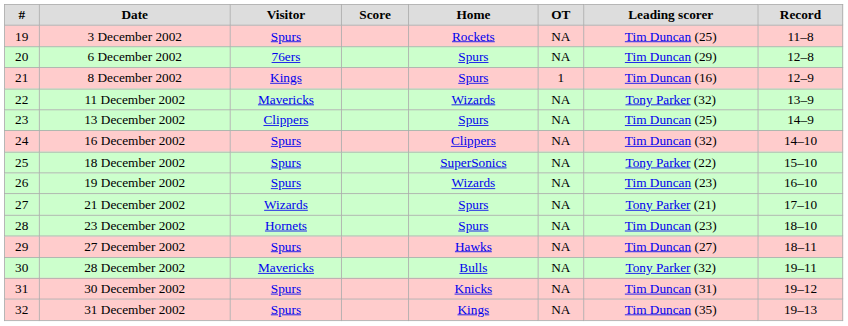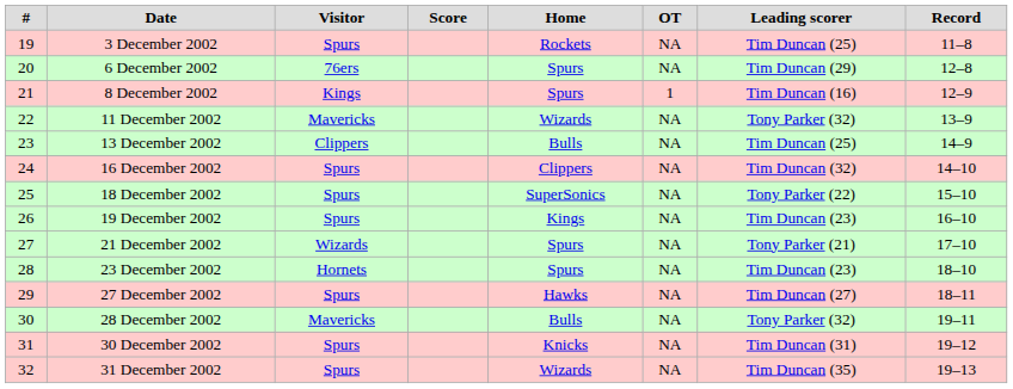 <table class="wikitable collapsible collapsed" width="80%">
 <tr align="center"  bgcolor="#dddddd">
 <td><strong>#</strong></td>
 <td><strong>Date</strong></td>
 <td><strong>Visitor</strong></td>
 <td><strong>Score</strong></td>
 <td><strong>Home</strong></td>
 <td><strong>OT</strong></td>
 <td><strong>Leading scorer</strong></td>
 <td><strong>Record</strong></td>
 </tr>
 <tr align="center" bgcolor="#ffcccc">
 <td>19</td>
 <td>3 December 2002</td>
 <td><a href='#'>Spurs</a></td>
 <td></td>
 <td><a href='#'>Rockets</a></td>
 <td>NA</td>
 <td><a href='#'>Tim Duncan</a> (25)</td>
 <td>11–8</td>
 </tr>
 <tr align="center" bgcolor="#ccffcc">
 <td>20</td>
 <td>6 December 2002</td>
 <td><a href='#'>76ers</a></td>
 <td></td>
 <td><a href='#'>Spurs</a></td>
 <td>NA</td>
 <td><a href='#'>Tim Duncan</a> (29)</td>
 <td>12–8</td>
 </tr>
 <tr align="center" bgcolor="#ffcccc">
 <td>21</td>
 <td>8 December 2002</td>
 <td><a href='#'>Kings</a></td>
 <td></td>
 <td><a href='#'>Spurs</a></td>
 <td>1</td>
 <td><a href='#'>Tim Duncan</a> (16)</td>
 <td>12–9</td>
 </tr>
 <tr align="center" bgcolor="#ccffcc">
 <td>22</td>
 <td>11 December 2002</td>
 <td><a href='#'>Mavericks</a></td>
 <td></td>
 <td><a href='#'>Wizards</a></td>
 <td>NA</td>
 <td><a href='#'>Tony Parker</a> (32)</td>
 <td>13–9</td>
 </tr>
 <tr align="center" bgcolor="#ccffcc">
 <td>23</td>
 <td>13 December 2002</td>
 <td><a href='#'>Clippers</a></td>
 <td></td>
-<td><a href='#'>Spurs</a></td>
+<td><a href='#'>Bulls</a></td>
 <td>NA</td>
 <td><a href='#'>Tim Duncan</a> (25)</td>
 <td>14–9</td>
 </tr>
 <tr align="center" bgcolor="#ffcccc">
 <td>24</td>
 <td>16 December 2002</td>
 <td><a href='#'>Spurs</a></td>
 <td></td>
 <td><a href='#'>Clippers</a></td>
 <td>NA</td>
 <td><a href='#'>Tim Duncan</a> (32)</td>
 <td>14–10</td>
 </tr>
 <tr align="center" bgcolor="#ccffcc">
 <td>25</td>
 <td>18 December 2002</td>
 <td><a href='#'>Spurs</a></td>
 <td></td>
 <td><a href='#'>SuperSonics</a></td>
 <td>NA</td>
 <td><a href='#'>Tony Parker</a> (22)</td>
 <td>15–10</td>
 </tr>
 <tr align="center" bgcolor="#ccffcc">
 <td>26</td>
 <td>19 December 2002</td>
 <td><a href='#'>Spurs</a></td>
 <td></td>
-<td><a href='#'>Wizards</a></td>
+<td><a href='#'>Kings</a></td>
 <td>NA</td>
 <td><a href='#'>Tim Duncan</a> (23)</td>
 <td>16–10</td>
 </tr>
 <tr align="center" bgcolor="#ccffcc">
 <td>27</td>
 <td>21 December 2002</td>
 <td><a href='#'>Wizards</a></td>
 <td></td>
 <td><a href='#'>Spurs</a></td>
 <td>NA</td>
 <td><a href='#'>Tony Parker</a> (21)</td>
 <td>17–10</td>
 </tr>
 <tr align="center" bgcolor="#ccffcc">
 <td>28</td>
 <td>23 December 2002</td>
 <td><a href='#'>Hornets</a></td>
 <td></td>
 <td><a href='#'>Spurs</a></td>
 <td>NA</td>
 <td><a href='#'>Tim Duncan</a> (23)</td>
 <td>18–10</td>
 </tr>
 <tr align="center" bgcolor="#ffcccc">
 <td>29</td>
 <td>27 December 2002</td>
 <td><a href='#'>Spurs</a></td>
 <td></td>
 <td><a href='#'>Hawks</a></td>
 <td>NA</td>
 <td><a href='#'>Tim Duncan</a> (27)</td>
 <td>18–11</td>
 </tr>
 <tr align="center" bgcolor="#ccffcc">
 <td>30</td>
 <td>28 December 2002</td>
 <td><a href='#'>Mavericks</a></td>
 <td></td>
 <td><a href='#'>Bulls</a></td>
 <td>NA</td>
 <td><a href='#'>Tony Parker</a> (32)</td>
 <td>19–11</td>
 </tr>
 <tr align="center" bgcolor="#ffcccc">
 <td>31</td>
 <td>30 December 2002</td>
 <td><a href='#'>Spurs</a></td>
 <td></td>
 <td><a href='#'>Knicks</a></td>
 <td>NA</td>
 <td><a href='#'>Tim Duncan</a> (31)</td>
 <td>19–12</td>
 </tr>
 <tr align="center" bgcolor="#ffcccc">
 <td>32</td>
 <td>31 December 2002</td>
 <td><a href='#'>Spurs</a></td>
 <td></td>
-<td><a href='#'>Kings</a></td>
+<td><a href='#'>Wizards</a></td>
 <td>NA</td>
 <td><a href='#'>Tim Duncan</a> (35)</td>
 <td>19–13</td>
 </tr>
 </table>
